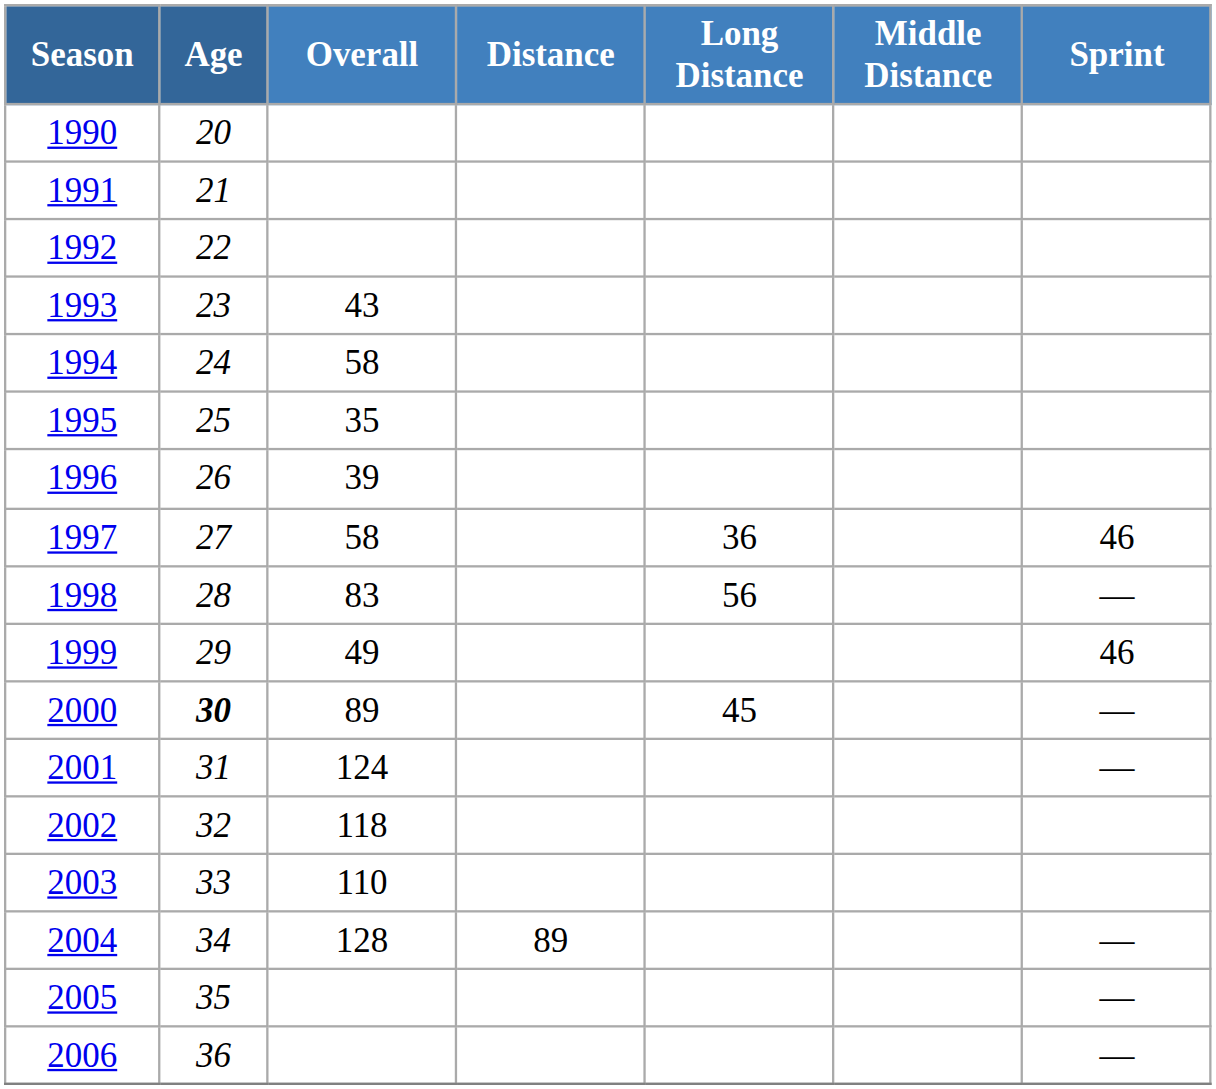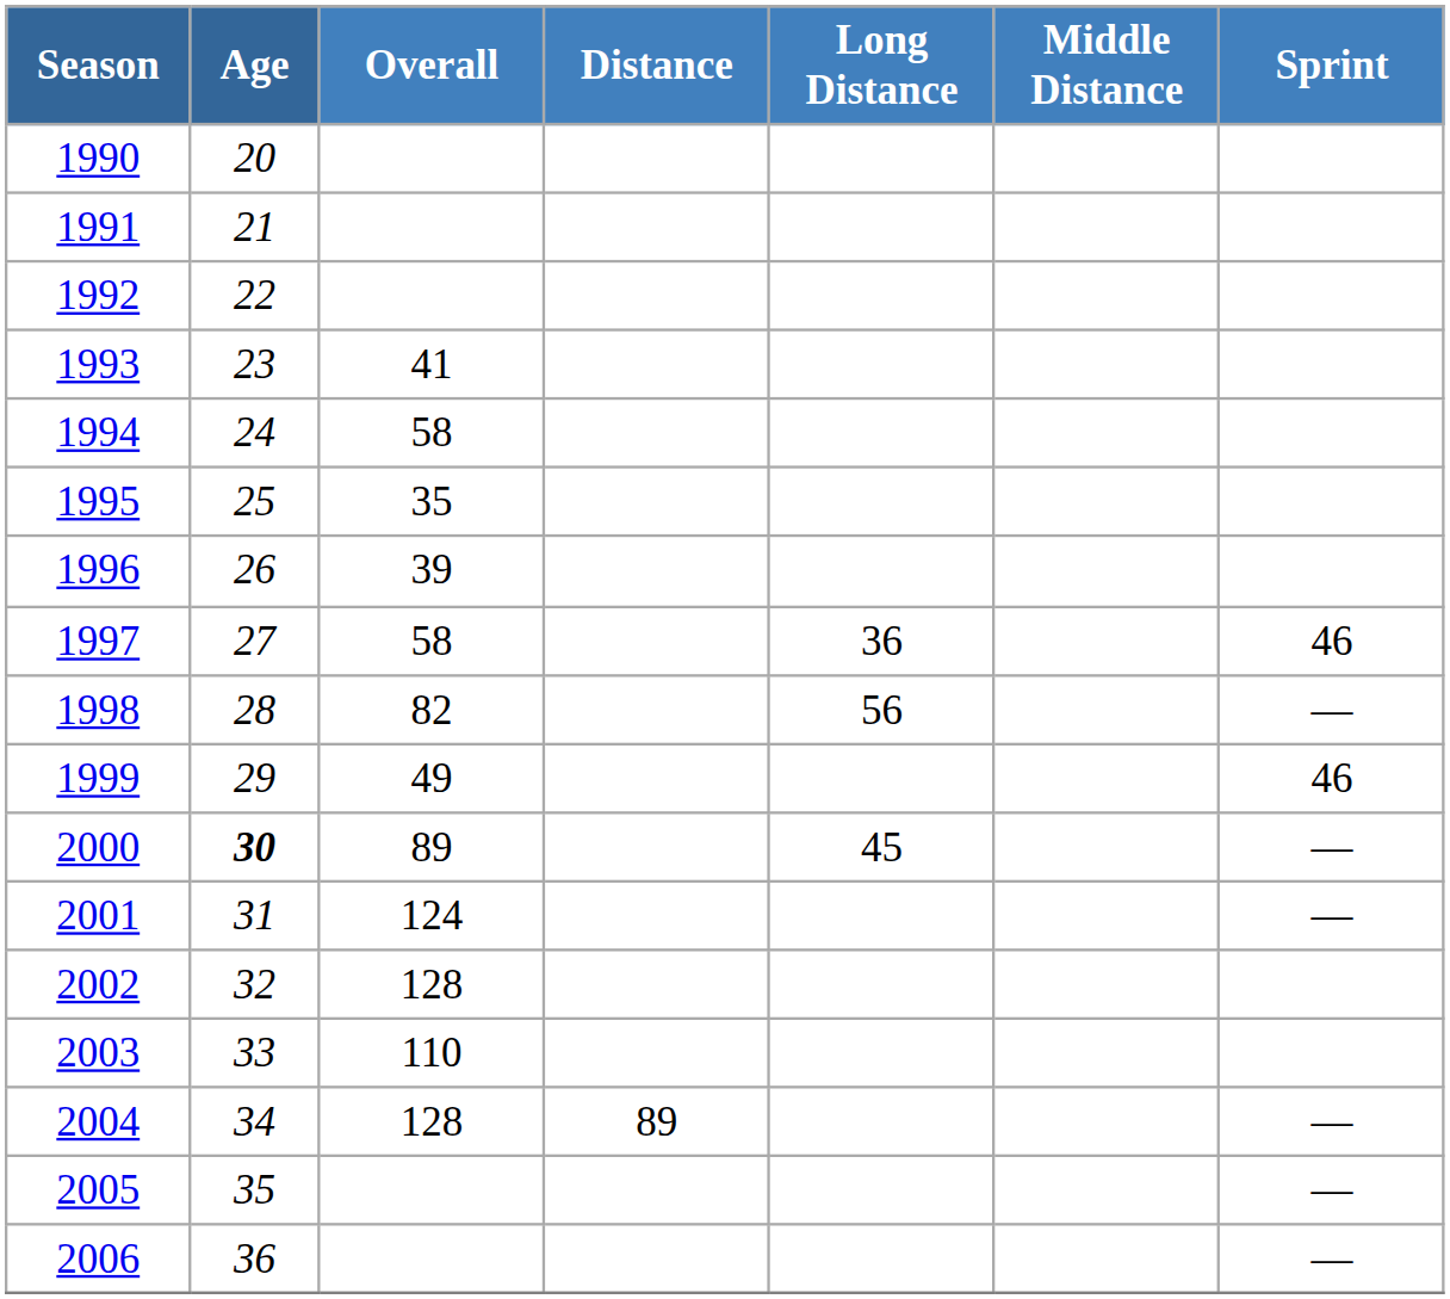 <table class="wikitable" style="font-size:95%; text-align:center; border:grey solid 1px; border-collapse:collapse; background:#ffffff;">
 <tr>
 <th style="background-color:#369; color:white; width:60px;" rowspan="2"> Season </th>
 <th style="background-color:#369; color:white; width:40px;" rowspan="2"> Age </th>
 </tr>
 <tr>
 <th style="background-color:#4180be; color:white; width:75px;">Overall</th>
 <th style="background-color:#4180be; color:white; width:75px;">Distance</th>
 <th style="background-color:#4180be; color:white; width:75px;">Long Distance</th>
 <th style="background-color:#4180be; color:white; width:75px;">Middle Distance</th>
 <th style="background-color:#4180be; color:white; width:75px;">Sprint</th>
 </tr>
 <tr>
 <td><a href='#'>1990</a></td>
 <td><em>20</em></td>
 <td></td>
 <td></td>
 <td></td>
 <td></td>
 <td></td>
 </tr>
 <tr>
 <td><a href='#'>1991</a></td>
 <td><em>21</em></td>
 <td></td>
 <td></td>
 <td></td>
 <td></td>
 <td></td>
 </tr>
 <tr>
 <td><a href='#'>1992</a></td>
 <td><em>22</em></td>
 <td></td>
 <td></td>
 <td></td>
 <td></td>
 <td></td>
 </tr>
 <tr>
 <td><a href='#'>1993</a></td>
 <td><em>23</em></td>
-<td>43</td>
+<td>41</td>
 <td></td>
 <td></td>
 <td></td>
 <td></td>
 </tr>
 <tr>
 <td><a href='#'>1994</a></td>
 <td><em>24</em></td>
 <td>58</td>
 <td></td>
 <td></td>
 <td></td>
 <td></td>
 </tr>
 <tr>
 <td><a href='#'>1995</a></td>
 <td><em>25</em></td>
 <td>35</td>
 <td></td>
 <td></td>
 <td></td>
 <td></td>
 </tr>
 <tr>
 <td><a href='#'>1996</a></td>
 <td><em>26</em></td>
 <td>39</td>
 <td></td>
 <td></td>
 <td></td>
 <td></td>
 </tr>
 <tr>
 <td><a href='#'>1997</a></td>
 <td><em>27</em></td>
 <td>58</td>
 <td></td>
 <td>36</td>
 <td></td>
 <td>46</td>
 </tr>
 <tr>
 <td><a href='#'>1998</a></td>
 <td><em>28</em></td>
-<td>83</td>
+<td>82</td>
 <td></td>
 <td>56</td>
 <td></td>
 <td>—</td>
 </tr>
 <tr>
 <td><a href='#'>1999</a></td>
 <td><em>29</em></td>
 <td>49</td>
 <td></td>
 <td></td>
 <td></td>
 <td>46</td>
 </tr>
 <tr>
 <td><a href='#'>2000</a></td>
 <td><strong><em>30</em></strong></td>
 <td>89</td>
 <td></td>
 <td>45</td>
 <td></td>
 <td>—</td>
 </tr>
 <tr>
 <td><a href='#'>2001</a></td>
 <td><em>31</em></td>
 <td>124</td>
 <td></td>
 <td></td>
 <td></td>
 <td>—</td>
 </tr>
 <tr>
 <td><a href='#'>2002</a></td>
 <td><em>32</em></td>
-<td>118</td>
+<td>128</td>
 <td></td>
 <td></td>
 <td></td>
 <td></td>
 </tr>
 <tr>
 <td><a href='#'>2003</a></td>
 <td><em>33</em></td>
 <td>110</td>
 <td></td>
 <td></td>
 <td></td>
 <td></td>
 </tr>
 <tr>
 <td><a href='#'>2004</a></td>
 <td><em>34</em></td>
 <td>128</td>
 <td>89</td>
 <td></td>
 <td></td>
 <td>—</td>
 </tr>
 <tr>
 <td><a href='#'>2005</a></td>
 <td><em>35</em></td>
 <td></td>
 <td></td>
 <td></td>
 <td></td>
 <td>—</td>
 </tr>
 <tr>
 <td><a href='#'>2006</a></td>
 <td><em>36</em></td>
 <td></td>
 <td></td>
 <td></td>
 <td></td>
 <td>—</td>
 </tr>
 <tr>
 </tr>
 </table>
